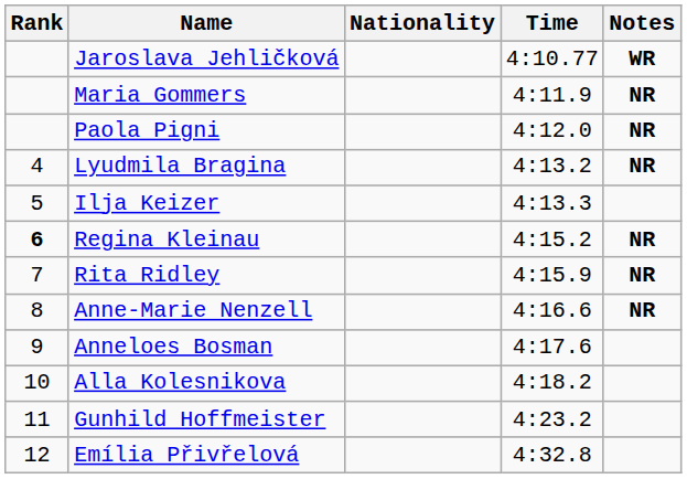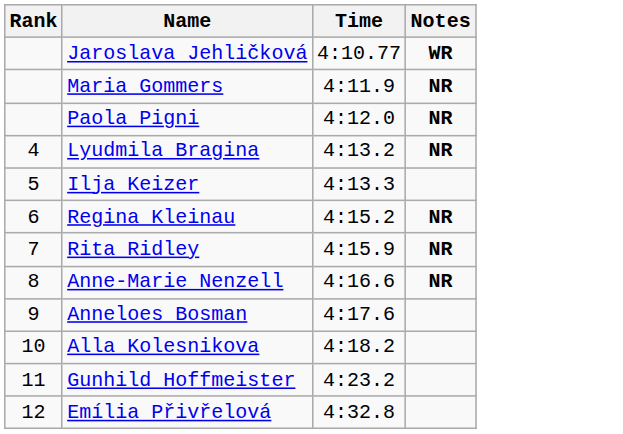 <table class="wikitable sortable" style="text-align:center">
 <tr>
 <th>Rank</th>
 <th>Name</th>
-<th>Nationality</th>
 <th>Time</th>
 <th>Notes</th>
 </tr>
 <tr>
 <td></td>
 <td align=left><a href='#'>Jaroslava Jehličková</a></td>
-<td align=left></td>
 <td>4:10.77</td>
 <td><strong>WR</strong></td>
 </tr>
 <tr>
 <td></td>
 <td align=left><a href='#'>Maria Gommers</a></td>
-<td align=left></td>
 <td>4:11.9</td>
 <td><strong>NR</strong></td>
 </tr>
 <tr>
 <td></td>
 <td align=left><a href='#'>Paola Pigni</a></td>
-<td align=left></td>
 <td>4:12.0</td>
 <td><strong>NR</strong></td>
 </tr>
 <tr>
 <td>4</td>
 <td align=left><a href='#'>Lyudmila Bragina</a></td>
-<td align=left></td>
 <td>4:13.2</td>
 <td><strong>NR</strong></td>
 </tr>
 <tr>
 <td>5</td>
 <td align=left><a href='#'>Ilja Keizer</a></td>
-<td align=left></td>
 <td>4:13.3</td>
 <td></td>
 </tr>
 <tr>
-<td><strong>6</strong></td>
+<td>6</td>
 <td align=left><a href='#'>Regina Kleinau</a></td>
-<td align=left></td>
 <td>4:15.2</td>
 <td><strong>NR</strong></td>
 </tr>
 <tr>
 <td>7</td>
 <td align=left><a href='#'>Rita Ridley</a></td>
-<td align=left></td>
 <td>4:15.9</td>
 <td><strong>NR</strong></td>
 </tr>
 <tr>
 <td>8</td>
 <td align=left><a href='#'>Anne-Marie Nenzell</a></td>
-<td align=left></td>
 <td>4:16.6</td>
 <td><strong>NR</strong></td>
 </tr>
 <tr>
 <td>9</td>
 <td align=left><a href='#'>Anneloes Bosman</a></td>
-<td align=left></td>
 <td>4:17.6</td>
 <td></td>
 </tr>
 <tr>
 <td>10</td>
 <td align=left><a href='#'>Alla Kolesnikova</a></td>
-<td align=left></td>
 <td>4:18.2</td>
 <td></td>
 </tr>
 <tr>
 <td>11</td>
 <td align=left><a href='#'>Gunhild Hoffmeister</a></td>
-<td align=left></td>
 <td>4:23.2</td>
 <td></td>
 </tr>
 <tr>
 <td>12</td>
 <td align=left><a href='#'>Emília Přivřelová</a></td>
-<td align=left></td>
 <td>4:32.8</td>
 <td></td>
 </tr>
 </table>
